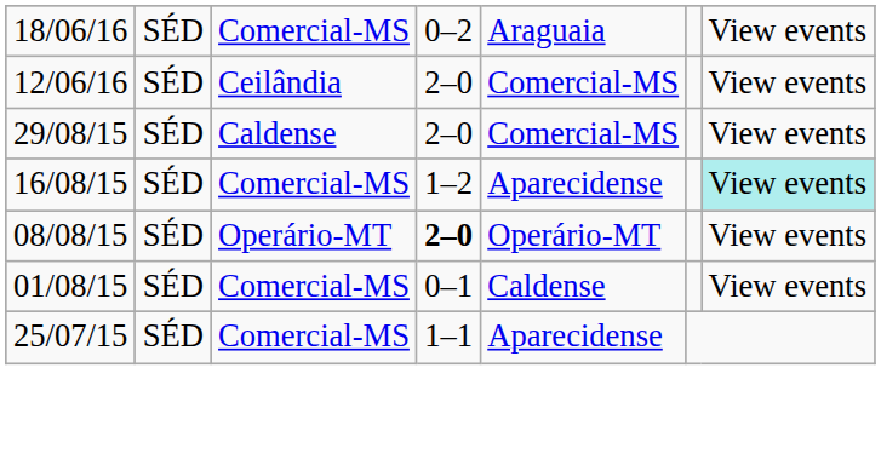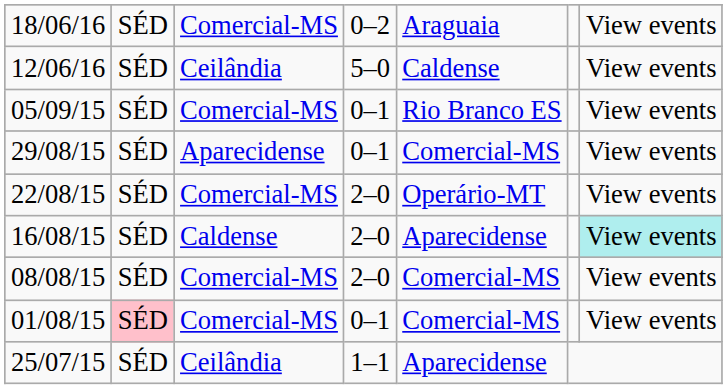 <table class="wikitable">
 <tr>
 <td>18/06/16</td>
 <td>SÉD</td>
 <td><a href='#'>Comercial-MS</a></td>
 <td>0–2</td>
 <td><a href='#'>Araguaia</a></td>
 <td></td>
 <td>View events</td>
 </tr>
 <tr>
 <td>12/06/16</td>
 <td>SÉD</td>
 <td><a href='#'>Ceilândia</a></td>
-<td>2–0</td>
+<td>5–0</td>
+<td><a href='#'>Caldense</a></td>
+<td></td>
+<td>View events</td>
+</tr>
+<tr>
+<td>05/09/15</td>
+<td>SÉD</td>
 <td><a href='#'>Comercial-MS</a></td>
+<td>0–1</td>
+<td><a href='#'>Rio Branco ES</a></td>
 <td></td>
 <td>View events</td>
 </tr>
 <tr>
 <td>29/08/15</td>
 <td>SÉD</td>
-<td><a href='#'>Caldense</a></td>
+<td><a href='#'>Aparecidense</a></td>
+<td>0–1</td>
+<td><a href='#'>Comercial-MS</a></td>
+<td></td>
+<td>View events</td>
+</tr>
+<tr>
+<td>22/08/15</td>
+<td>SÉD</td>
+<td><a href='#'>Comercial-MS</a></td>
 <td>2–0</td>
-<td><a href='#'>Comercial-MS</a></td>
+<td><a href='#'>Operário-MT</a></td>
 <td></td>
 <td>View events</td>
 </tr>
 <tr>
 <td>16/08/15</td>
 <td>SÉD</td>
-<td><a href='#'>Comercial-MS</a></td>
-<td>1–2</td>
+<td><a href='#'>Caldense</a></td>
+<td>2–0</td>
 <td><a href='#'>Aparecidense</a></td>
 <td></td>
 <td style="background: paleturquoise;">View events</td>
 </tr>
 <tr>
 <td>08/08/15</td>
 <td>SÉD</td>
-<td><a href='#'>Operário-MT</a></td>
-<td><strong>2–0</strong></td>
-<td><a href='#'>Operário-MT</a></td>
+<td><a href='#'>Comercial-MS</a></td>
+<td>2–0</td>
+<td><a href='#'>Comercial-MS</a></td>
 <td></td>
 <td>View events</td>
 </tr>
 <tr>
 <td>01/08/15</td>
-<td>SÉD</td>
+<td style="background: pink;">SÉD</td>
 <td><a href='#'>Comercial-MS</a></td>
 <td>0–1</td>
-<td><a href='#'>Caldense</a></td>
+<td><a href='#'>Comercial-MS</a></td>
 <td></td>
 <td>View events</td>
 </tr>
 <tr>
 <td>25/07/15</td>
 <td>SÉD</td>
-<td><a href='#'>Comercial-MS</a></td>
+<td><a href='#'>Ceilândia</a></td>
 <td>1–1</td>
 <td><a href='#'>Aparecidense</a></td>
 </tr>
 </table>
